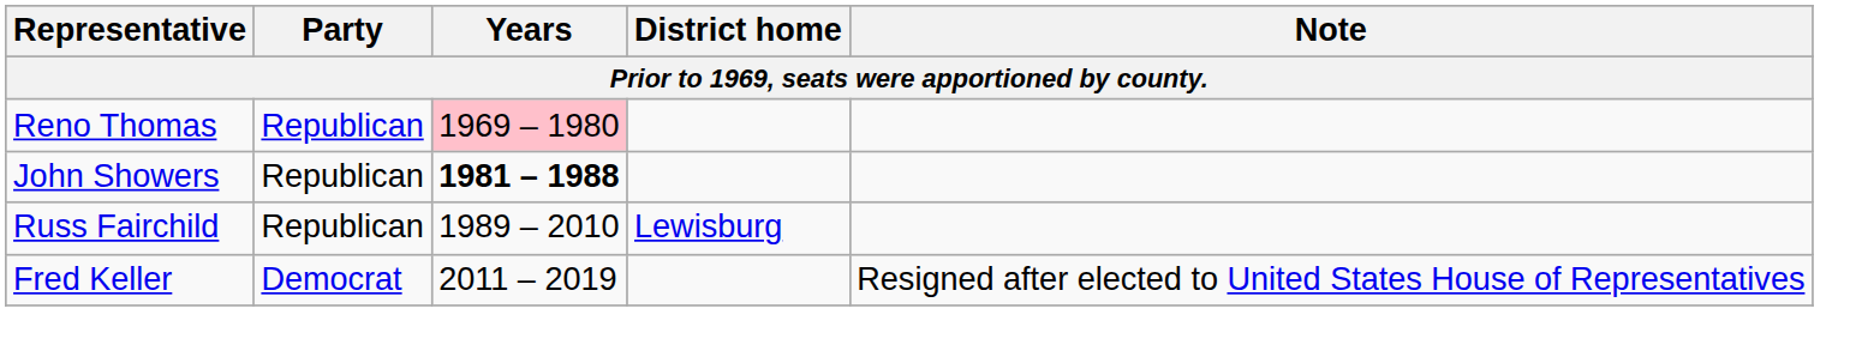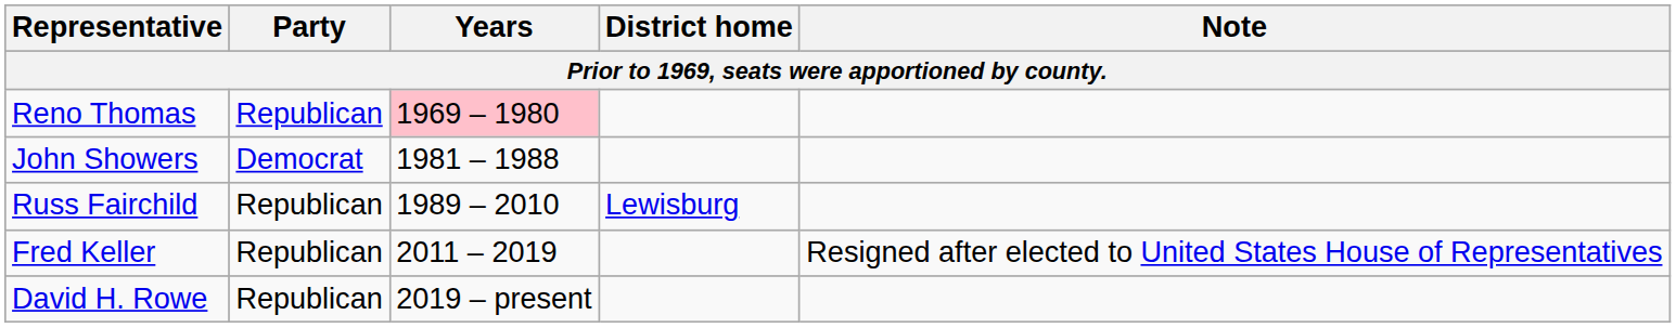 <table class=wikitable>
 <tr valign=bottom>
 <th>Representative</th>
 <th>Party</th>
 <th>Years</th>
 <th>District home</th>
 <th>Note</th>
 </tr>
 <tr>
 <th colspan=5 style="font-size: 80%;"><em>Prior to 1969, seats were apportioned by county.</em></th>
 </tr>
 <tr>
 <td><a href='#'>Reno Thomas</a></td>
 <td><a href='#'>Republican</a></td>
 <td style="background: pink;">1969 – 1980</td>
 <td></td>
 <td></td>
 </tr>
 <tr>
 <td><a href='#'>John Showers</a></td>
-<td>Republican</td>
-<td><strong>1981 – 1988</strong></td>
+<td><a href='#'>Democrat</a></td>
+<td>1981 – 1988</td>
 <td></td>
 <td></td>
 </tr>
 <tr>
 <td><a href='#'>Russ Fairchild</a></td>
 <td>Republican</td>
 <td>1989 – 2010</td>
 <td><a href='#'>Lewisburg</a></td>
 <td></td>
 </tr>
 <tr>
 <td><a href='#'>Fred Keller</a></td>
-<td><a href='#'>Democrat</a></td>
+<td>Republican</td>
 <td>2011 – 2019</td>
 <td></td>
 <td>Resigned after elected to <a href='#'>United States House of Representatives</a></td>
 </tr>
+<tr>
+<td><a href='#'>David H. Rowe</a></td>
+<td>Republican</td>
+<td>2019 – present</td>
+<td></td>
+<td></td>
+</tr>
 </table>
